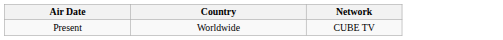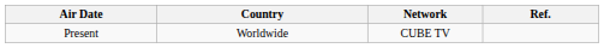 <table class="wikitable" style="text-align:center;">
 <tr>
 <th width=200>Air Date</th>
 <th width=280>Country</th>
 <th width=150>Network</th>
+<th width=150>Ref.</th>
 </tr>
 <tr>
 <td>Present <br></td>
 <td>Worldwide</td>
 <td>CUBE TV</td>
+<td></td>
 </tr>
 </table>
